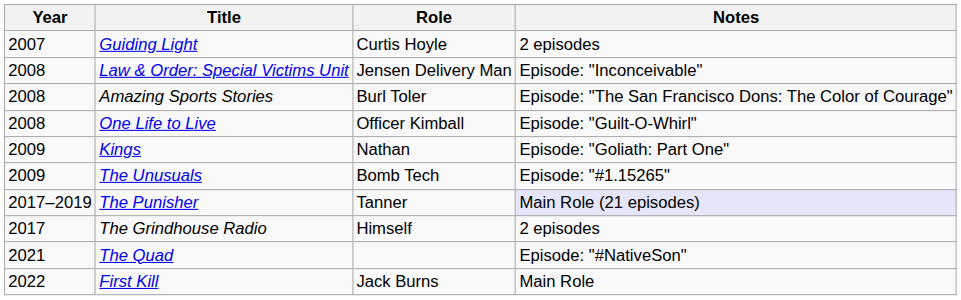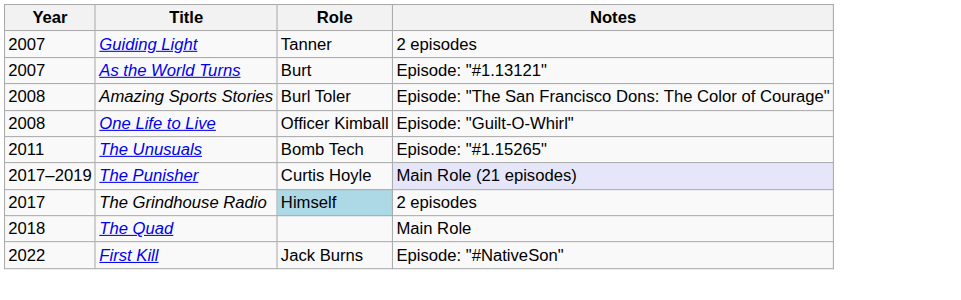 <table class="wikitable sortable">
 <tr>
 <th>Year</th>
 <th>Title</th>
 <th>Role</th>
 <th class="unsortable">Notes</th>
 </tr>
 <tr>
 <td>2007</td>
 <td><em><a href='#'>Guiding Light</a></em></td>
-<td>Curtis Hoyle</td>
+<td>Tanner</td>
 <td>2 episodes</td>
 </tr>
 <tr>
-<td>2008</td>
-<td><em><a href='#'>Law & Order: Special Victims Unit</a></em></td>
-<td>Jensen Delivery Man</td>
-<td>Episode: "Inconceivable"</td>
+<td>2007</td>
+<td><em><a href='#'>As the World Turns</a></em></td>
+<td>Burt</td>
+<td>Episode: "#1.13121"</td>
 </tr>
 <tr>
 <td>2008</td>
 <td><em>Amazing Sports Stories</em></td>
 <td>Burl Toler</td>
 <td>Episode: "The San Francisco Dons: The Color of Courage"</td>
 </tr>
 <tr>
 <td>2008</td>
 <td><em><a href='#'>One Life to Live</a></em></td>
 <td>Officer Kimball</td>
 <td>Episode: "Guilt-O-Whirl"</td>
 </tr>
 <tr>
-<td>2009</td>
-<td><em><a href='#'>Kings</a></em></td>
-<td>Nathan</td>
-<td>Episode: "Goliath: Part One"</td>
-</tr>
-<tr>
-<td>2009</td>
+<td>2011</td>
 <td><em><a href='#'>The Unusuals</a></em></td>
 <td>Bomb Tech</td>
 <td>Episode: "#1.15265"</td>
 </tr>
 <tr>
 <td>2017–2019</td>
 <td><em><a href='#'>The Punisher</a></em></td>
-<td>Tanner</td>
+<td>Curtis Hoyle</td>
 <td style="background: lavender;">Main Role (21 episodes)</td>
 </tr>
 <tr>
 <td>2017</td>
 <td><em>The Grindhouse Radio</em></td>
-<td>Himself</td>
+<td style="background: lightblue;">Himself</td>
 <td>2 episodes</td>
 </tr>
 <tr>
-<td>2021</td>
+<td>2018</td>
 <td><em><a href='#'>The Quad</a></em></td>
 <td></td>
-<td>Episode: "#NativeSon"</td>
+<td>Main Role</td>
 </tr>
 <tr>
 <td>2022</td>
 <td><em><a href='#'>First Kill</a></em></td>
 <td>Jack Burns</td>
-<td>Main Role</td>
+<td>Episode: "#NativeSon"</td>
 </tr>
 </table>
